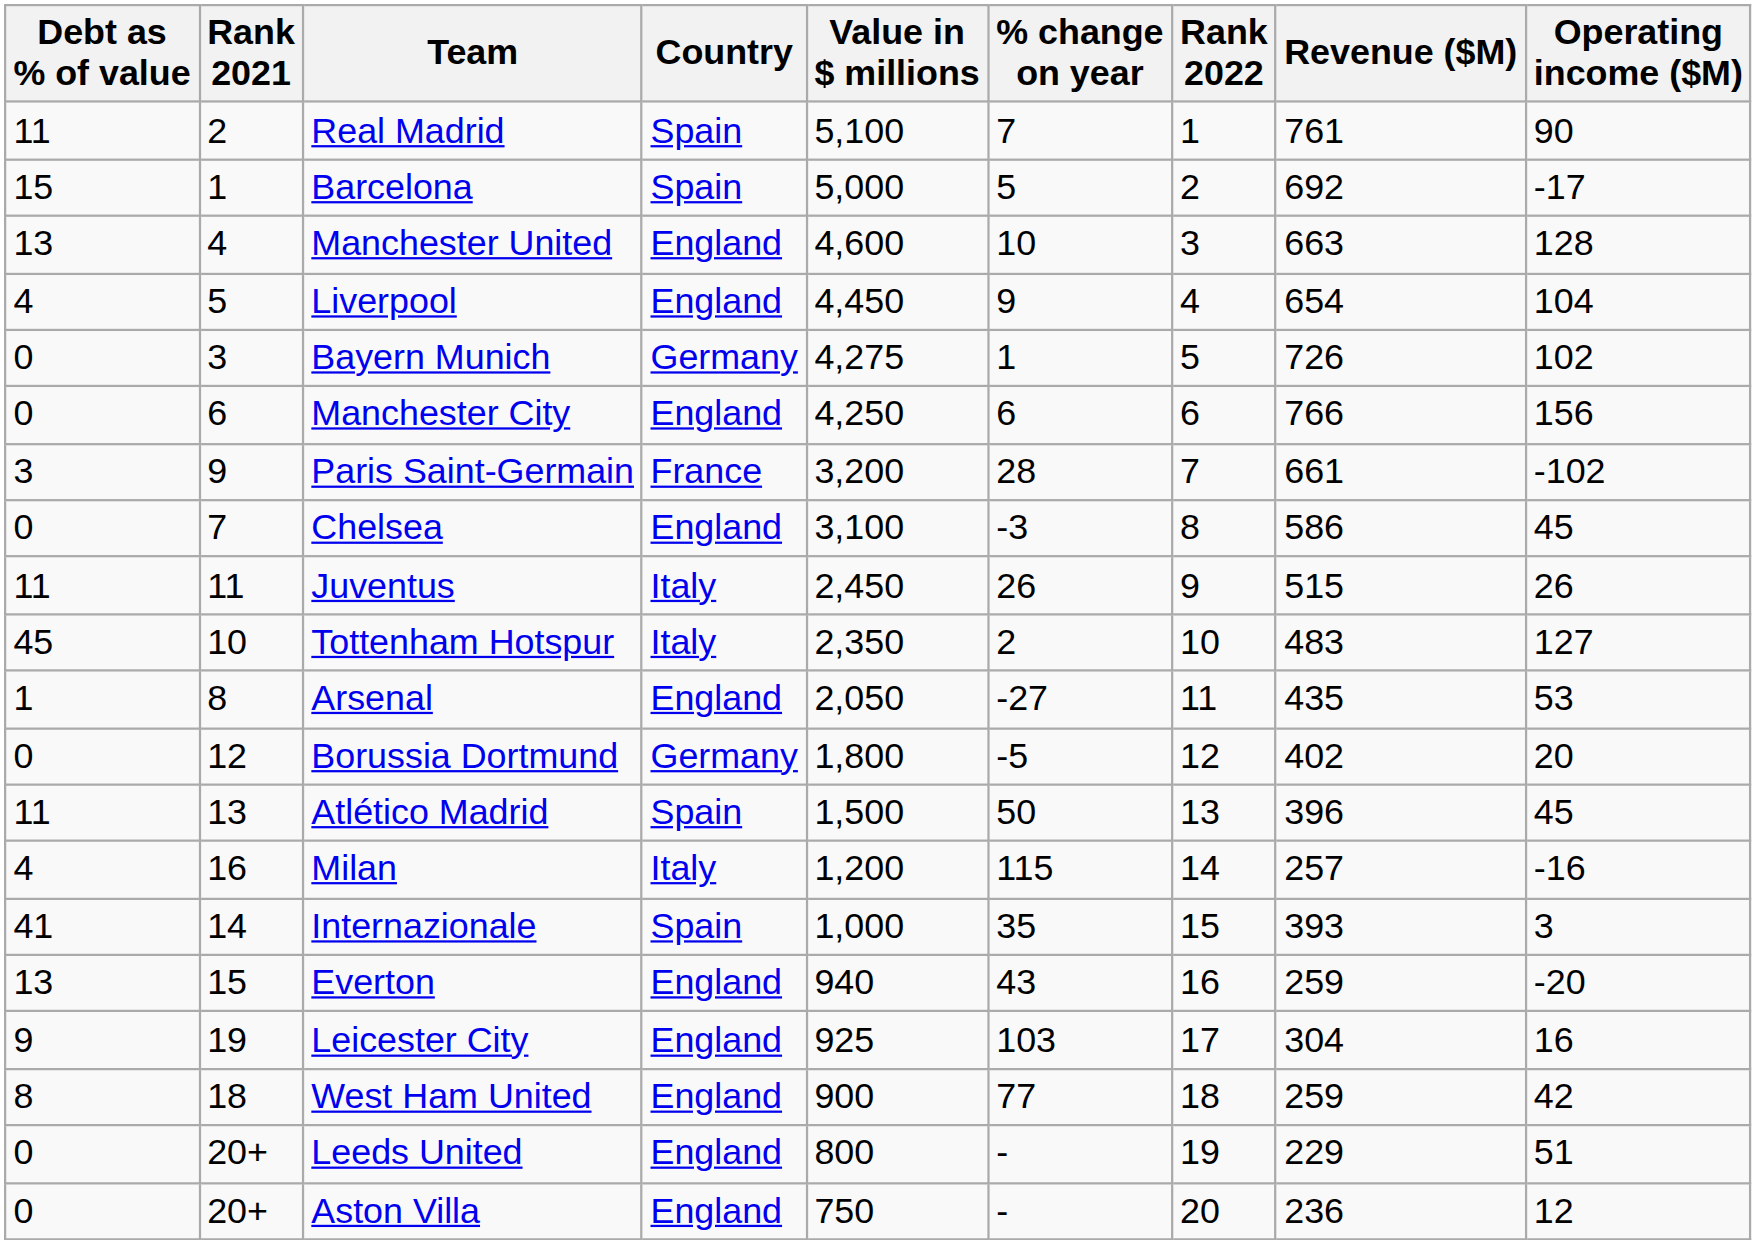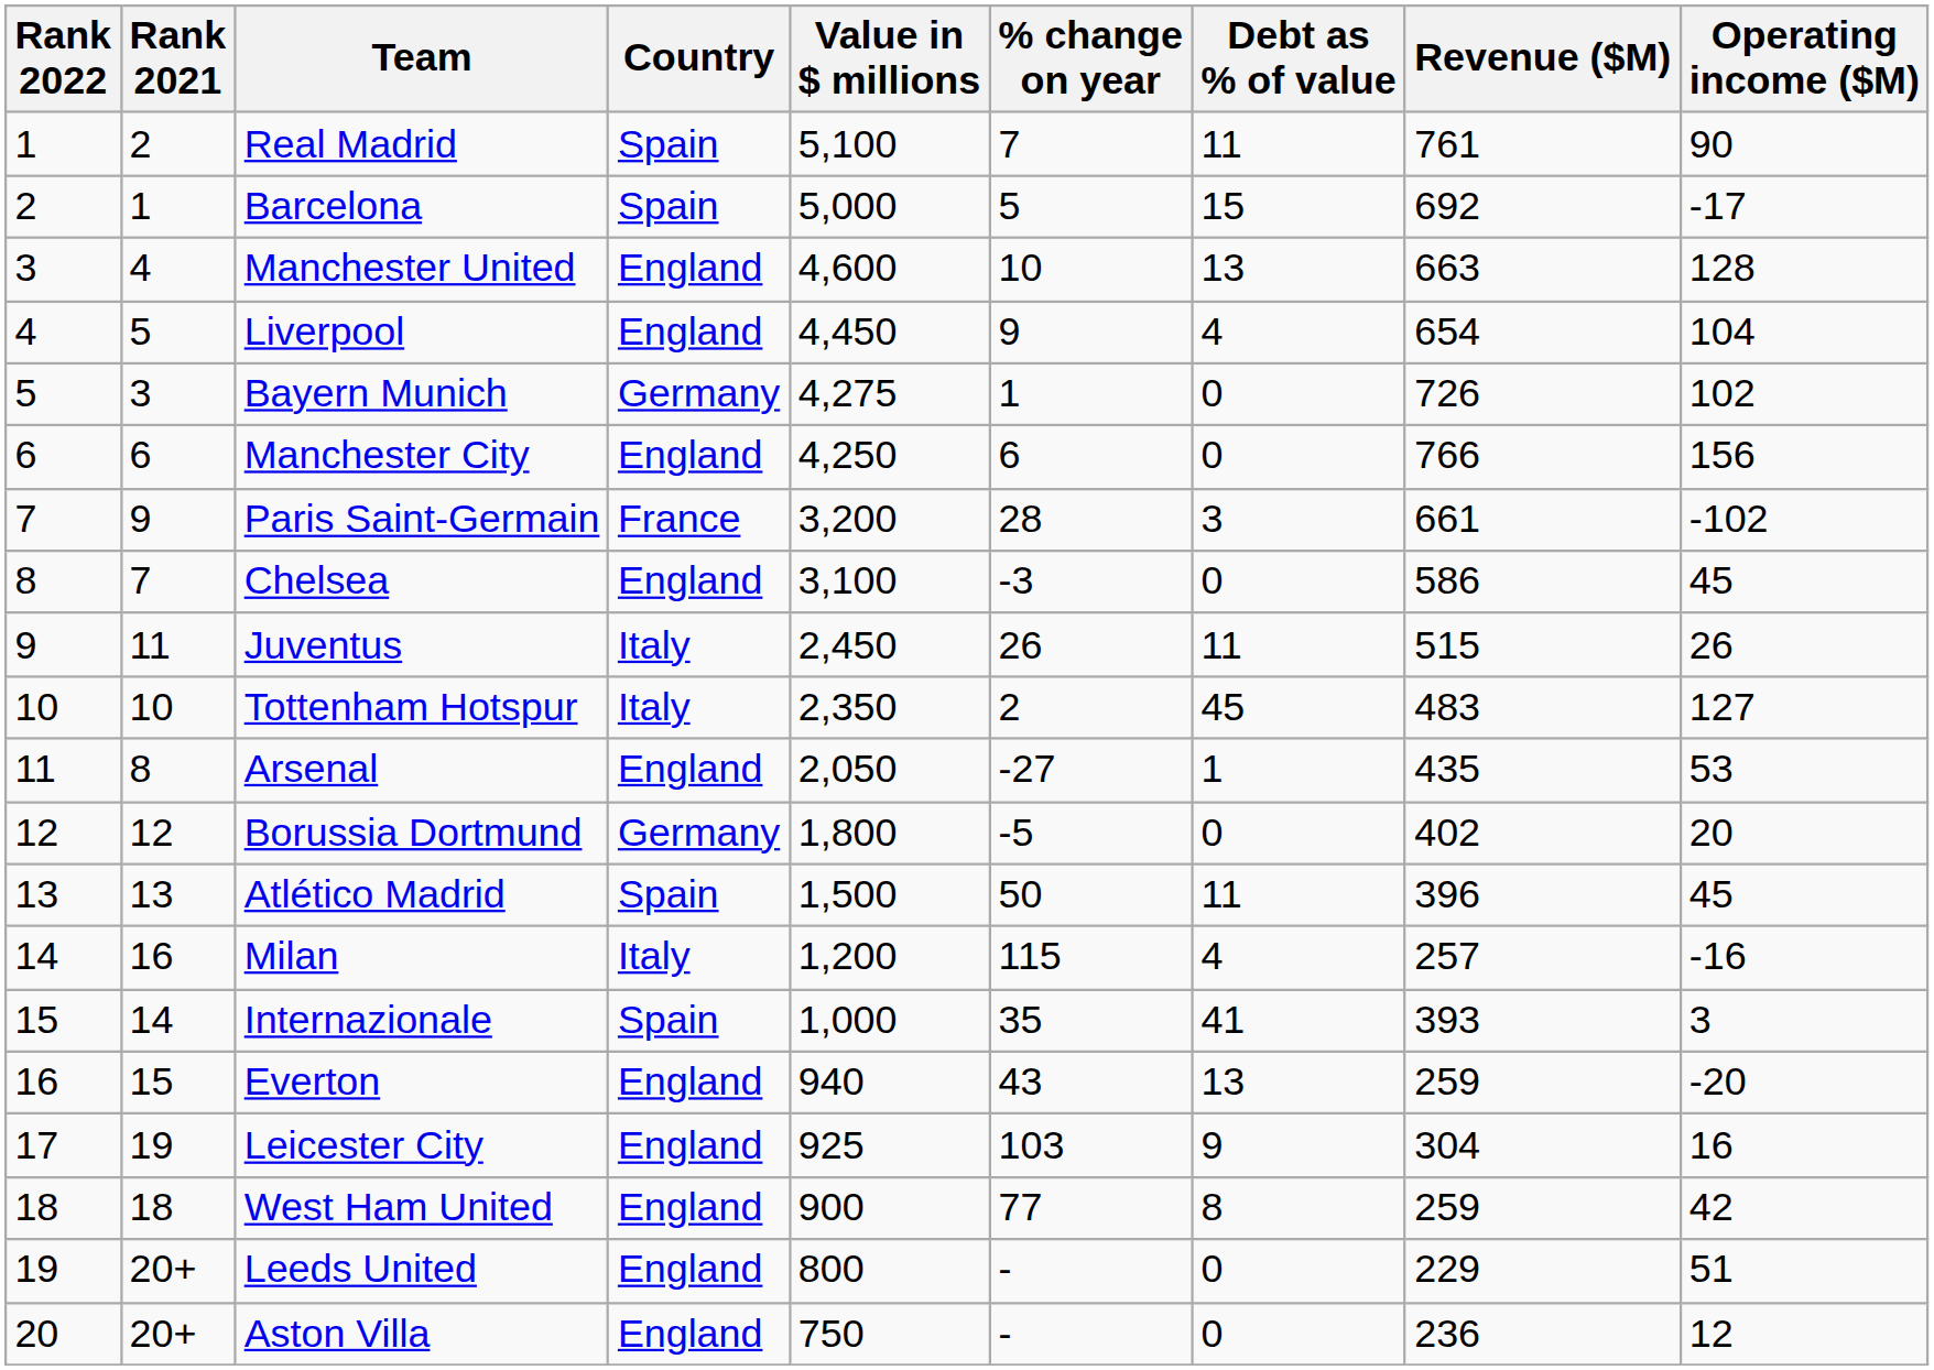 <table class="sortable wikitable">
 <tr ;k≤>
-<th>Debt as<br>% of value</th>
+<th>Rank<br>2022</th>
 <th>Rank<br>2021</th>
 <th>Team</th>
 <th>Country</th>
 <th>Value in<br>$ millions</th>
 <th>% change<br>on year</th>
-<th>Rank<br>2022</th>
+<th>Debt as<br>% of value</th>
 <th>Revenue ($M)</th>
 <th>Operating<br>income ($M)</th>
 </tr>
 <tr>
-<td>11</td>
+<td>1</td>
 <td>2</td>
 <td><a href='#'>Real Madrid</a></td>
 <td> <a href='#'>Spain</a></td>
 <td>5,100</td>
 <td>7</td>
-<td>1</td>
+<td>11</td>
 <td>761</td>
 <td>90</td>
 </tr>
 <tr>
-<td>15</td>
+<td>2</td>
 <td>1</td>
 <td><a href='#'>Barcelona</a></td>
 <td> <a href='#'>Spain</a></td>
 <td>5,000</td>
 <td>5</td>
-<td>2</td>
+<td>15</td>
 <td>692</td>
 <td>-17</td>
 </tr>
 <tr>
-<td>13</td>
+<td>3</td>
 <td>4</td>
 <td><a href='#'>Manchester United</a></td>
 <td> <a href='#'>England</a></td>
 <td>4,600</td>
 <td>10</td>
-<td>3</td>
+<td>13</td>
 <td>663</td>
 <td>128</td>
 </tr>
 <tr>
 <td>4</td>
 <td>5</td>
 <td><a href='#'>Liverpool</a></td>
 <td> <a href='#'>England</a></td>
 <td>4,450</td>
 <td>9</td>
 <td>4</td>
 <td>654</td>
 <td>104</td>
 </tr>
 <tr>
-<td>0</td>
+<td>5</td>
 <td>3</td>
 <td><a href='#'>Bayern Munich</a></td>
 <td> <a href='#'>Germany</a></td>
 <td>4,275</td>
 <td>1</td>
-<td>5</td>
+<td>0</td>
 <td>726</td>
 <td>102</td>
 </tr>
 <tr>
-<td>0</td>
+<td>6</td>
 <td>6</td>
 <td><a href='#'>Manchester City</a></td>
 <td> <a href='#'>England</a></td>
 <td>4,250</td>
 <td>6</td>
-<td>6</td>
+<td>0</td>
 <td>766</td>
 <td>156</td>
 </tr>
 <tr>
-<td>3</td>
+<td>7</td>
 <td>9</td>
 <td><a href='#'>Paris Saint-Germain</a></td>
 <td> <a href='#'>France</a></td>
 <td>3,200</td>
 <td>28</td>
-<td>7</td>
+<td>3</td>
 <td>661</td>
 <td>-102</td>
 </tr>
 <tr>
-<td>0</td>
+<td>8</td>
 <td>7</td>
 <td><a href='#'>Chelsea</a></td>
 <td> <a href='#'>England</a></td>
 <td>3,100</td>
 <td>-3</td>
-<td>8</td>
+<td>0</td>
 <td>586</td>
 <td>45</td>
 </tr>
 <tr>
-<td>11</td>
+<td>9</td>
 <td>11</td>
 <td><a href='#'>Juventus</a></td>
 <td> <a href='#'>Italy</a></td>
 <td>2,450</td>
 <td>26</td>
-<td>9</td>
+<td>11</td>
 <td>515</td>
 <td>26</td>
 </tr>
 <tr>
-<td>45</td>
+<td>10</td>
 <td>10</td>
 <td><a href='#'>Tottenham Hotspur</a></td>
 <td> <a href='#'>Italy</a></td>
 <td>2,350</td>
 <td>2</td>
-<td>10</td>
+<td>45</td>
 <td>483</td>
 <td>127</td>
 </tr>
 <tr>
-<td>1</td>
+<td>11</td>
 <td>8</td>
 <td><a href='#'>Arsenal</a></td>
 <td> <a href='#'>England</a></td>
 <td>2,050</td>
 <td>-27</td>
-<td>11</td>
+<td>1</td>
 <td>435</td>
 <td>53</td>
 </tr>
 <tr>
-<td>0</td>
+<td>12</td>
 <td>12</td>
 <td><a href='#'>Borussia Dortmund</a></td>
 <td> <a href='#'>Germany</a></td>
 <td>1,800</td>
 <td>-5</td>
-<td>12</td>
+<td>0</td>
 <td>402</td>
 <td>20</td>
 </tr>
 <tr>
-<td>11</td>
+<td>13</td>
 <td>13</td>
 <td><a href='#'>Atlético Madrid</a></td>
 <td> <a href='#'>Spain</a></td>
 <td>1,500</td>
 <td>50</td>
-<td>13</td>
+<td>11</td>
 <td>396</td>
 <td>45</td>
 </tr>
 <tr>
-<td>4</td>
+<td>14</td>
 <td>16</td>
 <td><a href='#'>Milan</a></td>
 <td> <a href='#'>Italy</a></td>
 <td>1,200</td>
 <td>115</td>
-<td>14</td>
+<td>4</td>
 <td>257</td>
 <td>-16</td>
 </tr>
 <tr>
-<td>41</td>
+<td>15</td>
 <td>14</td>
 <td><a href='#'>Internazionale</a></td>
 <td> <a href='#'>Spain</a></td>
 <td>1,000</td>
 <td>35</td>
-<td>15</td>
+<td>41</td>
 <td>393</td>
 <td>3</td>
 </tr>
 <tr>
-<td>13</td>
+<td>16</td>
 <td>15</td>
 <td><a href='#'>Everton</a></td>
 <td> <a href='#'>England</a></td>
 <td>940</td>
 <td>43</td>
-<td>16</td>
+<td>13</td>
 <td>259</td>
 <td>-20</td>
 </tr>
 <tr>
-<td>9</td>
+<td>17</td>
 <td>19</td>
 <td><a href='#'>Leicester City</a></td>
 <td> <a href='#'>England</a></td>
 <td>925</td>
 <td>103</td>
-<td>17</td>
+<td>9</td>
 <td>304</td>
 <td>16</td>
 </tr>
 <tr>
-<td>8</td>
+<td>18</td>
 <td>18</td>
 <td><a href='#'>West Ham United</a></td>
 <td> <a href='#'>England</a></td>
 <td>900</td>
 <td>77</td>
-<td>18</td>
+<td>8</td>
 <td>259</td>
 <td>42</td>
 </tr>
 <tr>
-<td>0</td>
+<td>19</td>
 <td>20+</td>
 <td><a href='#'>Leeds United</a></td>
 <td> <a href='#'>England</a></td>
 <td>800</td>
 <td>-</td>
-<td>19</td>
+<td>0</td>
 <td>229</td>
 <td>51</td>
 </tr>
 <tr>
-<td>0</td>
+<td>20</td>
 <td>20+</td>
 <td><a href='#'>Aston Villa</a></td>
 <td> <a href='#'>England</a></td>
 <td>750</td>
 <td>-</td>
-<td>20</td>
+<td>0</td>
 <td>236</td>
 <td>12</td>
 </tr>
 </table>
